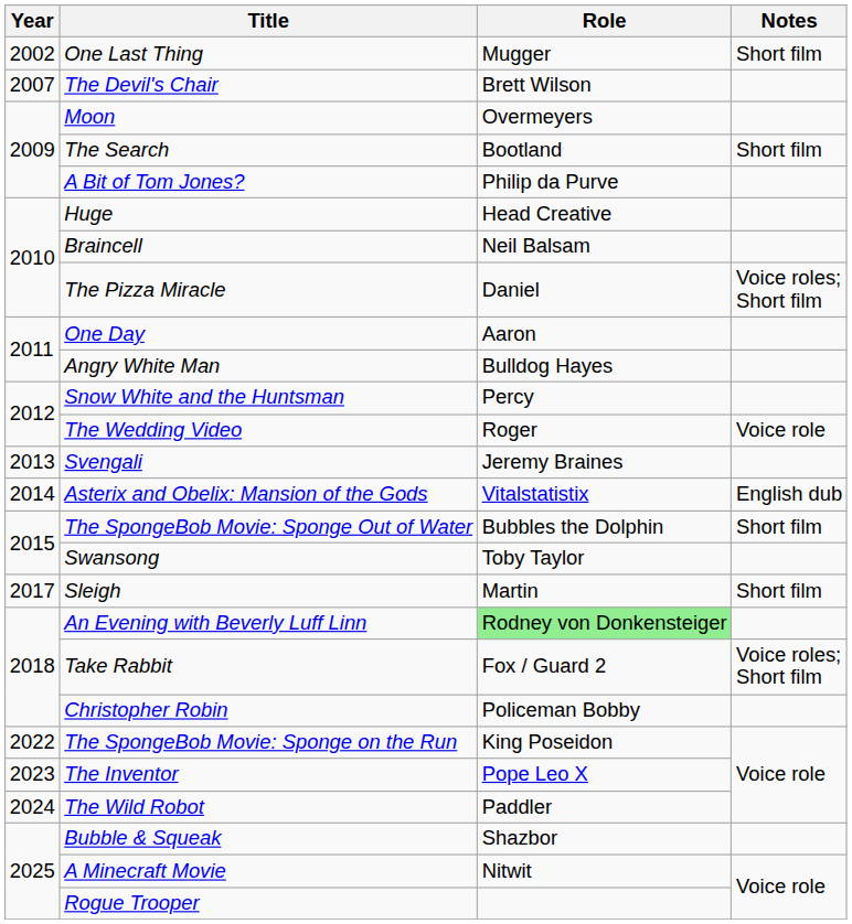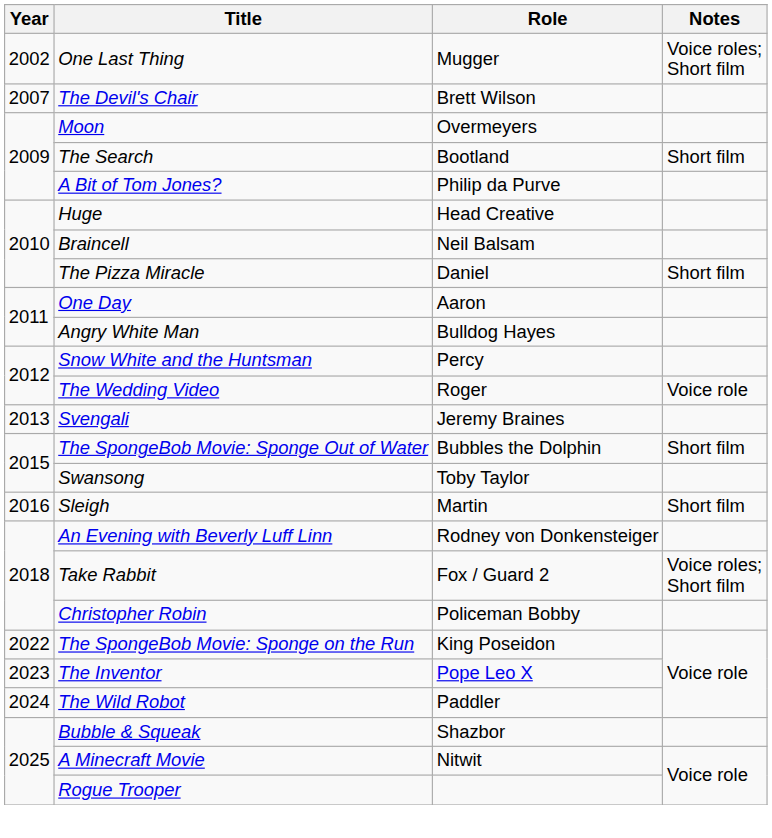 <table class="wikitable sortable">
 <tr>
 <th>Year</th>
 <th>Title</th>
 <th>Role</th>
 <th class="unsortable">Notes</th>
 </tr>
 <tr>
 <td>2002</td>
 <td><em>One Last Thing</em></td>
 <td>Mugger</td>
-<td>Short film</td>
+<td>Voice roles;<br>Short film</td>
 </tr>
 <tr>
 <td>2007</td>
 <td><em><a href='#'>The Devil's Chair</a></em></td>
 <td>Brett Wilson</td>
 <td></td>
 </tr>
 <tr>
 <td rowspan="3">2009</td>
 <td><em><a href='#'>Moon</a></em></td>
 <td>Overmeyers</td>
 <td></td>
 </tr>
 <tr>
 <td><em>The Search</em></td>
 <td>Bootland</td>
 <td>Short film</td>
 </tr>
 <tr>
 <td><em><a href='#'>A Bit of Tom Jones?</a></em></td>
 <td>Philip da Purve</td>
 <td></td>
 </tr>
 <tr>
 <td rowspan="3">2010</td>
 <td><em>Huge</em></td>
 <td>Head Creative</td>
 <td></td>
 </tr>
 <tr>
 <td><em>Braincell</em></td>
 <td>Neil Balsam</td>
 <td></td>
 </tr>
 <tr>
 <td><em>The Pizza Miracle</em></td>
 <td>Daniel</td>
-<td>Voice roles;<br>Short film</td>
+<td>Short film</td>
 </tr>
 <tr>
 <td rowspan="2">2011</td>
 <td><em><a href='#'>One Day</a></em></td>
 <td>Aaron</td>
 <td></td>
 </tr>
 <tr>
 <td><em>Angry White Man</em></td>
 <td>Bulldog Hayes</td>
 <td></td>
 </tr>
 <tr>
 <td rowspan="2">2012</td>
 <td><em><a href='#'>Snow White and the Huntsman</a></em></td>
 <td>Percy</td>
 <td></td>
 </tr>
 <tr>
 <td><em><a href='#'>The Wedding Video</a></em></td>
 <td>Roger</td>
 <td>Voice role</td>
 </tr>
 <tr>
 <td>2013</td>
 <td><em><a href='#'>Svengali</a></em></td>
 <td>Jeremy Braines</td>
 <td></td>
 </tr>
 <tr>
-<td>2014</td>
-<td><em><a href='#'>Asterix and Obelix: Mansion of the Gods</a></em></td>
-<td><a href='#'>Vitalstatistix</a></td>
-<td>English dub</td>
-</tr>
-<tr>
 <td rowspan="2">2015</td>
 <td><em><a href='#'>The SpongeBob Movie: Sponge Out of Water</a></em></td>
 <td>Bubbles the Dolphin</td>
 <td>Short film</td>
 </tr>
 <tr>
 <td><em>Swansong</em></td>
 <td>Toby Taylor</td>
 <td></td>
 </tr>
 <tr>
-<td>2017</td>
+<td>2016</td>
 <td><em>Sleigh</em></td>
 <td>Martin</td>
 <td>Short film</td>
 </tr>
 <tr>
 <td rowspan="3">2018</td>
 <td><em><a href='#'>An Evening with Beverly Luff Linn</a></em></td>
-<td style="background: lightgreen;">Rodney von Donkensteiger</td>
+<td>Rodney von Donkensteiger</td>
 <td></td>
 </tr>
 <tr>
 <td><em>Take Rabbit</em></td>
 <td>Fox / Guard 2</td>
 <td>Voice roles;<br>Short film</td>
 </tr>
 <tr>
 <td><em><a href='#'>Christopher Robin</a></em></td>
 <td>Policeman Bobby</td>
 <td></td>
 </tr>
 <tr>
 <td>2022</td>
 <td><em><a href='#'>The SpongeBob Movie: Sponge on the Run</a></em></td>
 <td>King Poseidon</td>
 <td rowspan="3">Voice role</td>
 </tr>
 <tr>
 <td>2023</td>
 <td><em><a href='#'>The Inventor</a></em></td>
 <td><a href='#'>Pope Leo X</a></td>
 </tr>
 <tr>
 <td>2024</td>
 <td><em><a href='#'>The Wild Robot</a></em></td>
 <td>Paddler</td>
 </tr>
 <tr>
 <td rowspan="3">2025</td>
 <td><em><a href='#'>Bubble & Squeak</a></em></td>
 <td>Shazbor</td>
 <td></td>
 </tr>
 <tr>
 <td><em><a href='#'>A Minecraft Movie</a></em></td>
 <td>Nitwit</td>
 <td rowspan="3">Voice role</td>
 </tr>
 <tr>
 <td><em><a href='#'>Rogue Trooper</a></em></td>
 <td></td>
 </tr>
 </table>
